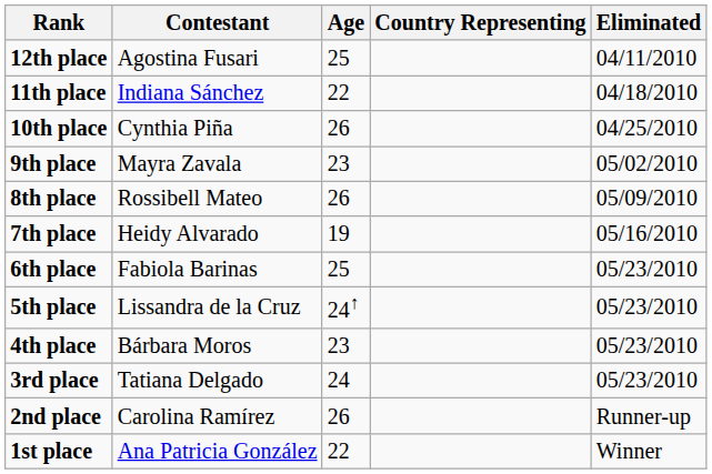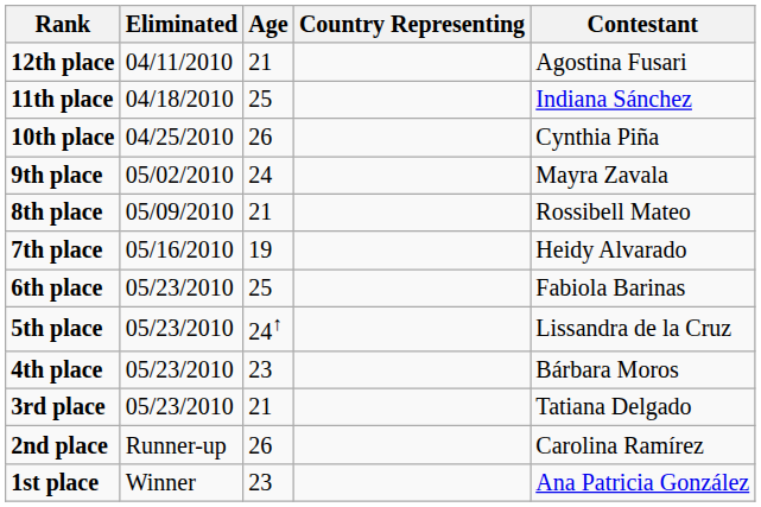 <table class="wikitable sortable">
 <tr>
 <th>Rank</th>
-<th>Contestant</th>
+<th>Eliminated</th>
 <th>Age</th>
 <th>Country Representing</th>
-<th>Eliminated</th>
+<th>Contestant</th>
 </tr>
 <tr>
 <td><strong>12th place</strong></td>
+<td>04/11/2010</td>
+<td>21</td>
+<td><strong></strong></td>
 <td>Agostina Fusari</td>
-<td>25</td>
-<td><strong></strong></td>
-<td>04/11/2010</td>
 </tr>
 <tr>
 <td><strong>11th place</strong></td>
+<td>04/18/2010</td>
+<td>25</td>
+<td><strong></strong></td>
 <td><a href='#'>Indiana Sánchez</a></td>
-<td>22</td>
-<td><strong></strong></td>
-<td>04/18/2010</td>
 </tr>
 <tr>
 <td><strong>10th place</strong></td>
-<td>Cynthia Piña</td>
+<td>04/25/2010</td>
 <td>26</td>
 <td><strong></strong></td>
-<td>04/25/2010</td>
+<td>Cynthia Piña</td>
 </tr>
 <tr>
 <td><strong>9th place</strong></td>
+<td>05/02/2010</td>
+<td>24</td>
+<td><strong></strong></td>
 <td>Mayra Zavala</td>
-<td>23</td>
-<td><strong></strong></td>
-<td>05/02/2010</td>
 </tr>
 <tr>
 <td><strong>8th place</strong></td>
+<td>05/09/2010</td>
+<td>21</td>
+<td><strong></strong></td>
 <td>Rossibell Mateo</td>
-<td>26</td>
-<td><strong></strong></td>
-<td>05/09/2010</td>
 </tr>
 <tr>
 <td><strong>7th place</strong></td>
-<td>Heidy Alvarado</td>
+<td>05/16/2010</td>
 <td>19</td>
 <td><strong></strong></td>
-<td>05/16/2010</td>
+<td>Heidy Alvarado</td>
 </tr>
 <tr>
 <td><strong>6th place</strong></td>
-<td>Fabiola Barinas</td>
+<td>05/23/2010</td>
 <td>25</td>
 <td><strong></strong></td>
-<td>05/23/2010</td>
+<td>Fabiola Barinas</td>
 </tr>
 <tr>
 <td><strong>5th place</strong></td>
-<td>Lissandra de la Cruz</td>
+<td>05/23/2010</td>
 <td>24<sup>↑</sup></td>
 <td><strong></strong></td>
-<td>05/23/2010</td>
+<td>Lissandra de la Cruz</td>
 </tr>
 <tr>
 <td><strong>4th place</strong></td>
-<td>Bárbara Moros</td>
+<td>05/23/2010</td>
 <td>23</td>
 <td><strong></strong></td>
-<td>05/23/2010</td>
+<td>Bárbara Moros</td>
 </tr>
 <tr>
 <td><strong>3rd place</strong></td>
+<td>05/23/2010</td>
+<td>21</td>
+<td><strong></strong></td>
 <td>Tatiana Delgado</td>
-<td>24</td>
-<td><strong></strong></td>
-<td>05/23/2010</td>
 </tr>
 <tr>
 <td><strong>2nd place</strong></td>
-<td>Carolina Ramírez</td>
+<td>Runner-up</td>
 <td>26</td>
 <td><strong></strong></td>
-<td>Runner-up</td>
+<td>Carolina Ramírez</td>
 </tr>
 <tr>
 <td><strong>1st place</strong></td>
+<td>Winner</td>
+<td>23</td>
+<td><strong></strong></td>
 <td><a href='#'>Ana Patricia González</a></td>
-<td>22</td>
-<td><strong></strong></td>
-<td>Winner</td>
 </tr>
 </table>
